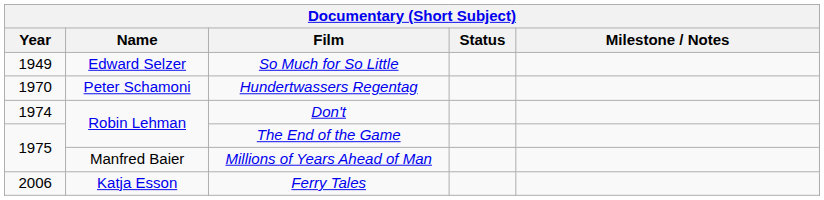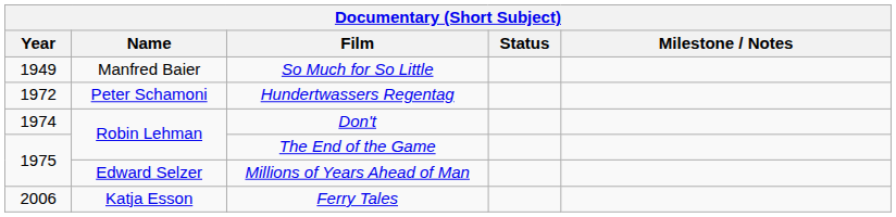 <table class="wikitable" style="text-align: center">
 <tr>
 <th colspan=6 style="text-align:center;"><a href='#'>Documentary (Short Subject)</a></th>
 </tr>
 <tr>
 <th style="width:075px;">Year</th>
 <th style="width:200px;">Name</th>
 <th style="width:350px;">Film</th>
 <th style="width:075px;">Status</th>
 <th style="width:500px;">Milestone / Notes</th>
 </tr>
 <tr>
 <td align=center>1949</td>
-<td><a href='#'>Edward Selzer</a></td>
+<td>Manfred Baier</td>
 <td><em><a href='#'>So Much for So Little</a></em></td>
 <td></td>
 <td></td>
 </tr>
 <tr>
-<td style="text-align: center">1970</td>
+<td style="text-align: center">1972</td>
 <td><a href='#'>Peter Schamoni</a></td>
 <td><em><a href='#'>Hundertwassers Regentag</a></em></td>
 <td></td>
 <td></td>
 </tr>
 <tr>
 <td>1974</td>
 <td rowspan=2><a href='#'>Robin Lehman</a></td>
 <td><em><a href='#'>Don't</a></em></td>
 <td></td>
 <td></td>
 </tr>
 <tr>
 <td rowspan=2>1975</td>
 <td><em><a href='#'>The End of the Game</a></em></td>
 <td></td>
 <td></td>
 </tr>
 <tr>
-<td>Manfred Baier</td>
+<td><a href='#'>Edward Selzer</a></td>
 <td><em><a href='#'>Millions of Years Ahead of Man</a></em></td>
 <td></td>
 <td></td>
 </tr>
 <tr>
 <td style="text-align: center">2006</td>
 <td><a href='#'>Katja Esson</a></td>
 <td><em><a href='#'>Ferry Tales</a></em></td>
 <td></td>
 <td></td>
 </tr>
 </table>
